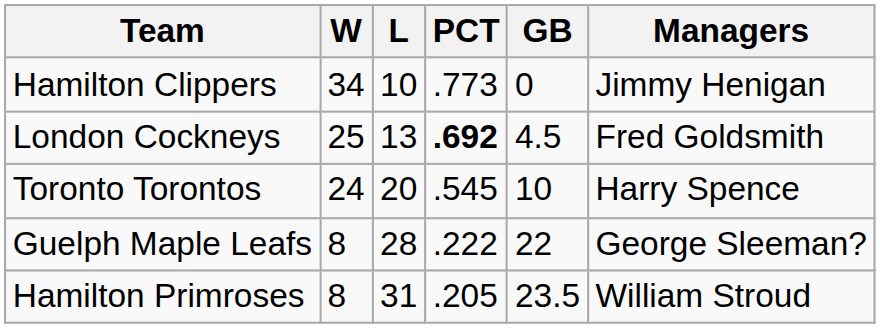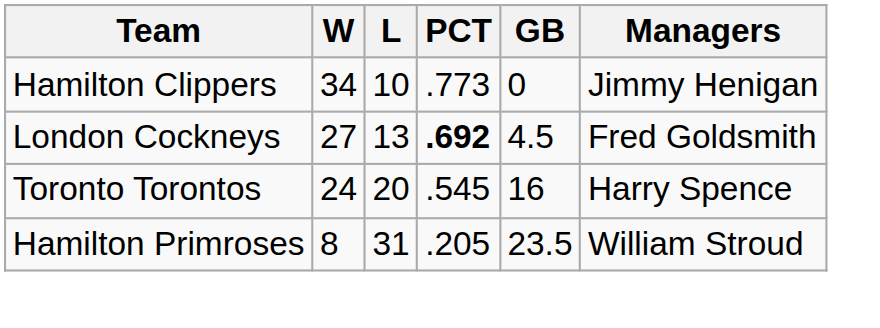 <table class="wikitable">
 <tr>
 <th>Team</th>
 <th>W</th>
 <th>L</th>
 <th>PCT</th>
 <th>GB</th>
 <th>Managers</th>
 </tr>
 <tr>
 <td>Hamilton Clippers</td>
 <td>34</td>
 <td>10</td>
 <td>.773</td>
 <td>0</td>
 <td>Jimmy Henigan</td>
 </tr>
 <tr>
 <td>London Cockneys</td>
-<td>25</td>
+<td>27</td>
 <td>13</td>
 <td><strong>.692</strong></td>
 <td>4.5</td>
 <td>Fred Goldsmith</td>
 </tr>
 <tr>
 <td>Toronto Torontos</td>
 <td>24</td>
 <td>20</td>
 <td>.545</td>
-<td>10</td>
+<td>16</td>
 <td>Harry Spence</td>
-</tr>
-<tr>
-<td>Guelph Maple Leafs</td>
-<td>8</td>
-<td>28</td>
-<td>.222</td>
-<td>22</td>
-<td>George Sleeman?</td>
 </tr>
 <tr>
 <td>Hamilton Primroses</td>
 <td>8</td>
 <td>31</td>
 <td>.205</td>
 <td>23.5</td>
 <td>William Stroud</td>
 </tr>
 </table>
